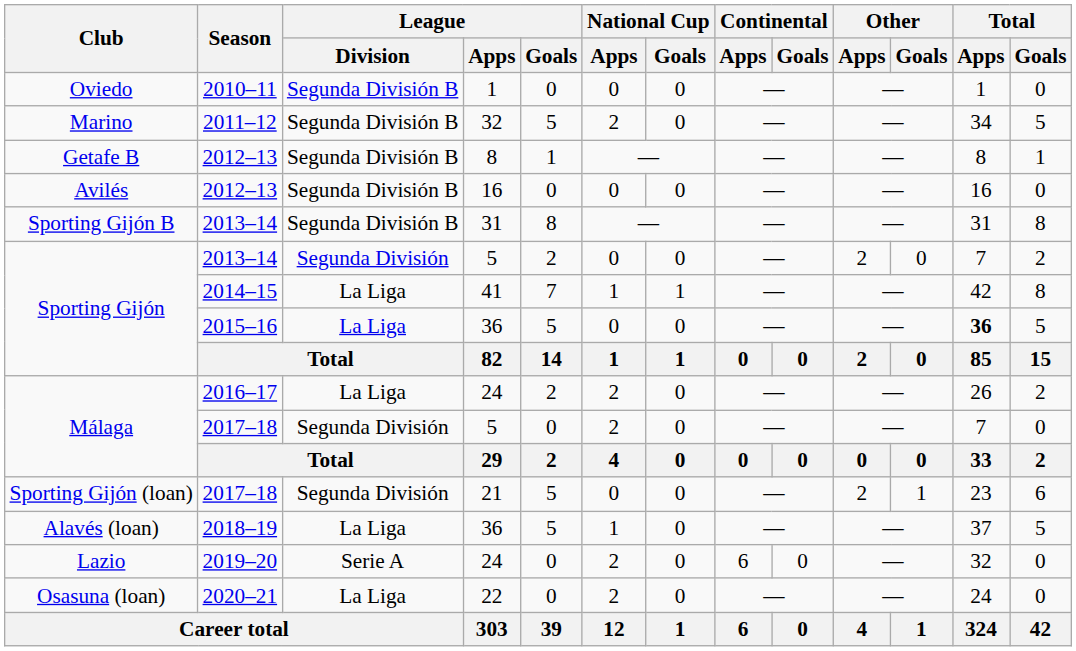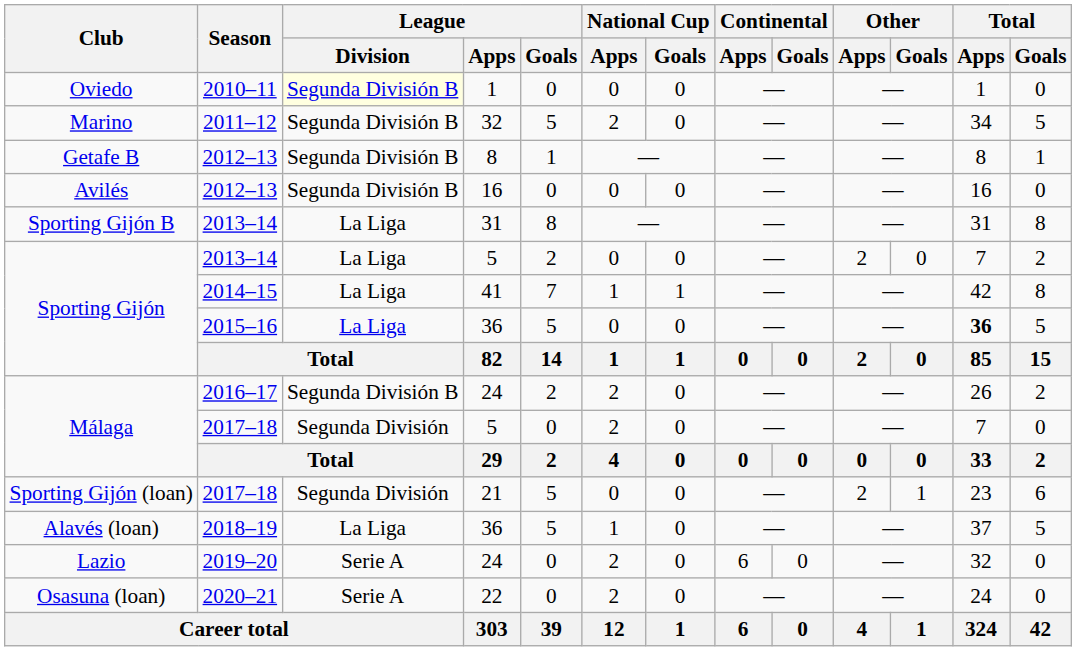 <table class="wikitable" style="text-align:center">
 <tr>
 <th rowspan="2">Club</th>
 <th rowspan="2">Season</th>
 <th colspan="3">League</th>
 <th colspan="2">National Cup</th>
 <th colspan="2">Continental</th>
 <th colspan="2">Other</th>
 <th colspan="2">Total</th>
 </tr>
 <tr>
 <th>Division</th>
 <th>Apps</th>
 <th>Goals</th>
 <th>Apps</th>
 <th>Goals</th>
 <th>Apps</th>
 <th>Goals</th>
 <th>Apps</th>
 <th>Goals</th>
 <th>Apps</th>
 <th>Goals</th>
 </tr>
 <tr>
 <td><a href='#'>Oviedo</a></td>
 <td><a href='#'>2010–11</a></td>
-<td><a href='#'>Segunda División B</a></td>
+<td style="background: lightyellow;"><a href='#'>Segunda División B</a></td>
 <td>1</td>
 <td>0</td>
 <td>0</td>
 <td>0</td>
 <td colspan="2">—</td>
 <td colspan="2">—</td>
 <td>1</td>
 <td>0</td>
 </tr>
 <tr>
 <td><a href='#'>Marino</a></td>
 <td><a href='#'>2011–12</a></td>
 <td>Segunda División B</td>
 <td>32</td>
 <td>5</td>
 <td>2</td>
 <td>0</td>
 <td colspan="2">—</td>
 <td colspan="2">—</td>
 <td>34</td>
 <td>5</td>
 </tr>
 <tr>
 <td><a href='#'>Getafe B</a></td>
 <td><a href='#'>2012–13</a></td>
 <td>Segunda División B</td>
 <td>8</td>
 <td>1</td>
 <td colspan="2">—</td>
 <td colspan="2">—</td>
 <td colspan="2">—</td>
 <td>8</td>
 <td>1</td>
 </tr>
 <tr>
 <td><a href='#'>Avilés</a></td>
 <td><a href='#'>2012–13</a></td>
 <td>Segunda División B</td>
 <td>16</td>
 <td>0</td>
 <td>0</td>
 <td>0</td>
 <td colspan="2">—</td>
 <td colspan="2">—</td>
 <td>16</td>
 <td>0</td>
 </tr>
 <tr>
 <td><a href='#'>Sporting Gijón B</a></td>
 <td><a href='#'>2013–14</a></td>
-<td>Segunda División B</td>
+<td>La Liga</td>
 <td>31</td>
 <td>8</td>
 <td colspan="2">—</td>
 <td colspan="2">—</td>
 <td colspan="2">—</td>
 <td>31</td>
 <td>8</td>
 </tr>
 <tr>
 <td rowspan="4"><a href='#'>Sporting Gijón</a></td>
 <td><a href='#'>2013–14</a></td>
-<td><a href='#'>Segunda División</a></td>
+<td>La Liga</td>
 <td>5</td>
 <td>2</td>
 <td>0</td>
 <td>0</td>
 <td colspan="2">—</td>
 <td>2</td>
 <td>0</td>
 <td>7</td>
 <td>2</td>
 </tr>
 <tr>
 <td><a href='#'>2014–15</a></td>
 <td>La Liga</td>
 <td>41</td>
 <td>7</td>
 <td>1</td>
 <td>1</td>
 <td colspan="2">—</td>
 <td colspan="2">—</td>
 <td>42</td>
 <td>8</td>
 </tr>
 <tr>
 <td><a href='#'>2015–16</a></td>
 <td><a href='#'>La Liga</a></td>
 <td>36</td>
 <td>5</td>
 <td>0</td>
 <td>0</td>
 <td colspan="2">—</td>
 <td colspan="2">—</td>
 <td><strong>36</strong></td>
 <td>5</td>
 </tr>
 <tr>
 <th colspan="2">Total</th>
 <th>82</th>
 <th>14</th>
 <th>1</th>
 <th>1</th>
 <th>0</th>
 <th>0</th>
 <th>2</th>
 <th>0</th>
 <th>85</th>
 <th>15</th>
 </tr>
 <tr>
 <td rowspan="3"><a href='#'>Málaga</a></td>
 <td><a href='#'>2016–17</a></td>
-<td>La Liga</td>
+<td>Segunda División B</td>
 <td>24</td>
 <td>2</td>
 <td>2</td>
 <td>0</td>
 <td colspan="2">—</td>
 <td colspan="2">—</td>
 <td>26</td>
 <td>2</td>
 </tr>
 <tr>
 <td><a href='#'>2017–18</a></td>
 <td>Segunda División</td>
 <td>5</td>
 <td>0</td>
 <td>2</td>
 <td>0</td>
 <td colspan="2">—</td>
 <td colspan="2">—</td>
 <td>7</td>
 <td>0</td>
 </tr>
 <tr>
 <th colspan="2">Total</th>
 <th>29</th>
 <th>2</th>
 <th>4</th>
 <th>0</th>
 <th>0</th>
 <th>0</th>
 <th>0</th>
 <th>0</th>
 <th>33</th>
 <th>2</th>
 </tr>
 <tr>
 <td><a href='#'>Sporting Gijón</a> (loan)</td>
 <td><a href='#'>2017–18</a></td>
 <td>Segunda División</td>
 <td>21</td>
 <td>5</td>
 <td>0</td>
 <td>0</td>
 <td colspan="2">—</td>
 <td>2</td>
 <td>1</td>
 <td>23</td>
 <td>6</td>
 </tr>
 <tr>
 <td><a href='#'>Alavés</a> (loan)</td>
 <td><a href='#'>2018–19</a></td>
 <td>La Liga</td>
 <td>36</td>
 <td>5</td>
 <td>1</td>
 <td>0</td>
 <td colspan="2">—</td>
 <td colspan="2">—</td>
 <td>37</td>
 <td>5</td>
 </tr>
 <tr>
 <td><a href='#'>Lazio</a></td>
 <td><a href='#'>2019–20</a></td>
 <td>Serie A</td>
 <td>24</td>
 <td>0</td>
 <td>2</td>
 <td>0</td>
 <td>6</td>
 <td>0</td>
 <td colspan="2">—</td>
 <td>32</td>
 <td>0</td>
 </tr>
 <tr>
 <td><a href='#'>Osasuna</a> (loan)</td>
 <td><a href='#'>2020–21</a></td>
-<td>La Liga</td>
+<td>Serie A</td>
 <td>22</td>
 <td>0</td>
 <td>2</td>
 <td>0</td>
 <td colspan="2">—</td>
 <td colspan="2">—</td>
 <td>24</td>
 <td>0</td>
 </tr>
 <tr>
 <th colspan="3">Career total</th>
 <th>303</th>
 <th>39</th>
 <th>12</th>
 <th>1</th>
 <th>6</th>
 <th>0</th>
 <th>4</th>
 <th>1</th>
 <th>324</th>
 <th>42</th>
 </tr>
 </table>
